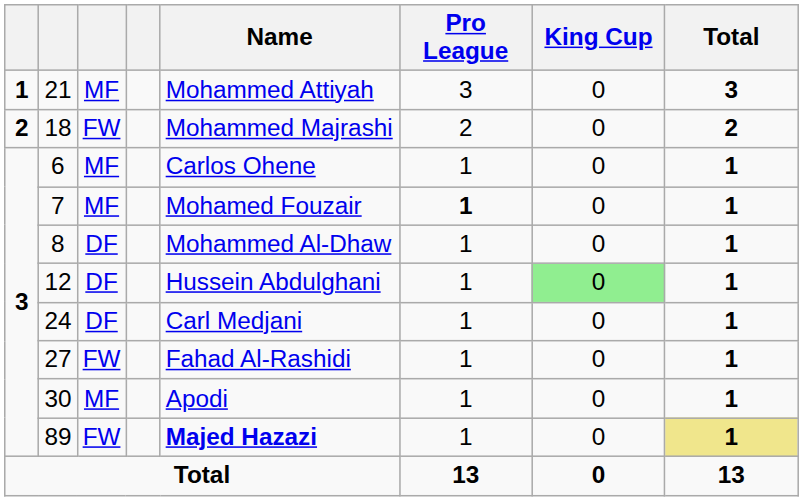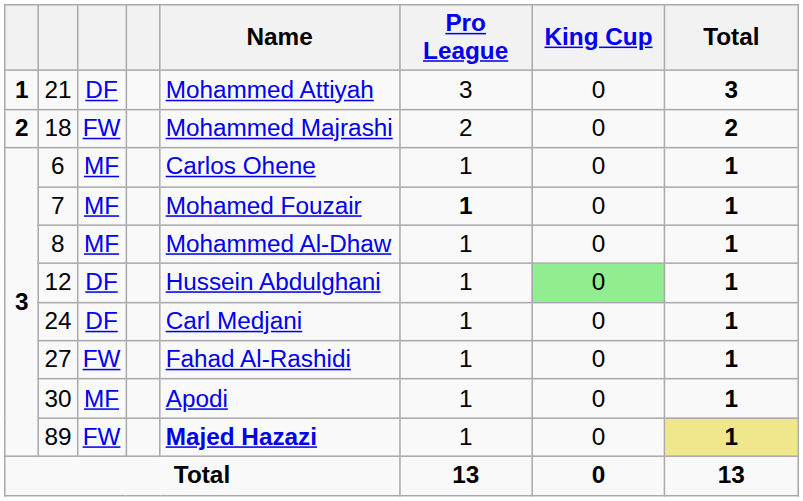 <table class="wikitable" style="text-align:center">
 <tr>
 <th width=15></th>
 <th width=15></th>
 <th width=15></th>
 <th width=15></th>
 <th width=150>Name</th>
 <th width=80><a href='#'>Pro League</a></th>
 <th width=80><a href='#'>King Cup</a></th>
 <th width=80>Total</th>
 </tr>
 <tr>
 <td><strong>1</strong></td>
 <td>21</td>
-<td><a href='#'>MF</a></td>
+<td><a href='#'>DF</a></td>
 <td></td>
 <td align=left><a href='#'>Mohammed Attiyah</a></td>
 <td>3</td>
 <td>0</td>
 <td><strong>3</strong></td>
 </tr>
 <tr>
 <td><strong>2</strong></td>
 <td>18</td>
 <td><a href='#'>FW</a></td>
 <td></td>
 <td align=left><a href='#'>Mohammed Majrashi</a></td>
 <td>2</td>
 <td>0</td>
 <td><strong>2</strong></td>
 </tr>
 <tr>
 <td rowspan=8><strong>3</strong></td>
 <td>6</td>
 <td><a href='#'>MF</a></td>
 <td></td>
 <td align=left><a href='#'>Carlos Ohene</a></td>
 <td>1</td>
 <td>0</td>
 <td><strong>1</strong></td>
 </tr>
 <tr>
 <td>7</td>
 <td><a href='#'>MF</a></td>
 <td></td>
 <td align=left><a href='#'>Mohamed Fouzair</a></td>
 <td><strong>1</strong></td>
 <td>0</td>
 <td><strong>1</strong></td>
 </tr>
 <tr>
 <td>8</td>
-<td><a href='#'>DF</a></td>
+<td><a href='#'>MF</a></td>
 <td></td>
 <td align=left><a href='#'>Mohammed Al-Dhaw</a></td>
 <td>1</td>
 <td>0</td>
 <td><strong>1</strong></td>
 </tr>
 <tr>
 <td>12</td>
 <td><a href='#'>DF</a></td>
 <td></td>
 <td align=left><a href='#'>Hussein Abdulghani</a></td>
 <td>1</td>
 <td style="background: lightgreen;">0</td>
 <td><strong>1</strong></td>
 </tr>
 <tr>
 <td>24</td>
 <td><a href='#'>DF</a></td>
 <td></td>
 <td align=left><a href='#'>Carl Medjani</a></td>
 <td>1</td>
 <td>0</td>
 <td><strong>1</strong></td>
 </tr>
 <tr>
 <td>27</td>
 <td><a href='#'>FW</a></td>
 <td></td>
 <td align=left><a href='#'>Fahad Al-Rashidi</a></td>
 <td>1</td>
 <td>0</td>
 <td><strong>1</strong></td>
 </tr>
 <tr>
 <td>30</td>
 <td><a href='#'>MF</a></td>
 <td></td>
 <td align=left><a href='#'>Apodi</a></td>
 <td>1</td>
 <td>0</td>
 <td><strong>1</strong></td>
 </tr>
 <tr>
 <td>89</td>
 <td><a href='#'>FW</a></td>
 <td></td>
 <td align=left><strong><a href='#'>Majed Hazazi</a></strong></td>
 <td>1</td>
 <td>0</td>
 <td style="background: khaki;"><strong>1</strong></td>
 </tr>
 <tr>
 <td colspan=5><strong>Total</strong></td>
 <td><strong>13</strong></td>
 <td><strong>0</strong></td>
 <td><strong>13</strong></td>
 </tr>
 </table>
